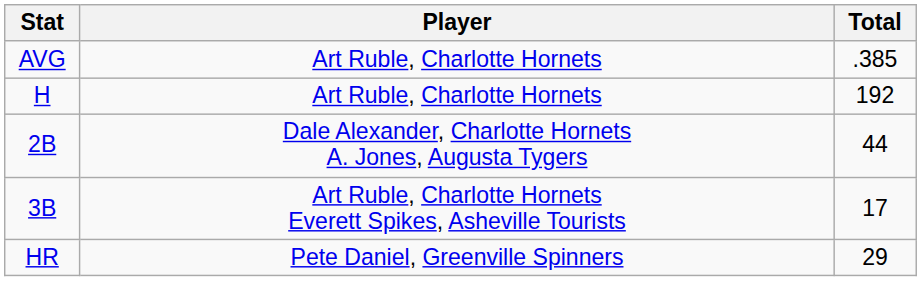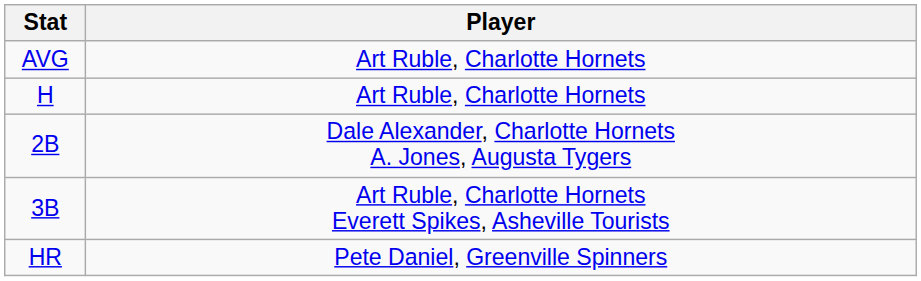 <table class="wikitable" width="40%" style="text-align:center;">
 <tr>
 <th width="5%">Stat</th>
 <th width="60%">Player</th>
-<th width="5%">Total</th>
 </tr>
 <tr>
 <td><a href='#'>AVG</a></td>
 <td><a href='#'>Art Ruble</a>, <a href='#'>Charlotte Hornets</a></td>
-<td>.385</td>
 </tr>
 <tr>
 <td><a href='#'>H</a></td>
 <td><a href='#'>Art Ruble</a>, <a href='#'>Charlotte Hornets</a></td>
-<td>192</td>
 </tr>
 <tr>
 <td><a href='#'>2B</a></td>
 <td><a href='#'>Dale Alexander</a>, <a href='#'>Charlotte Hornets</a> <br> <a href='#'>A. Jones</a>, <a href='#'>Augusta Tygers</a></td>
-<td>44</td>
 </tr>
 <tr>
 <td><a href='#'>3B</a></td>
 <td><a href='#'>Art Ruble</a>, <a href='#'>Charlotte Hornets</a> <br> <a href='#'>Everett Spikes</a>, <a href='#'>Asheville Tourists</a></td>
-<td>17</td>
 </tr>
 <tr>
 <td><a href='#'>HR</a></td>
 <td><a href='#'>Pete Daniel</a>, <a href='#'>Greenville Spinners</a></td>
-<td>29</td>
 </tr>
 </table>
